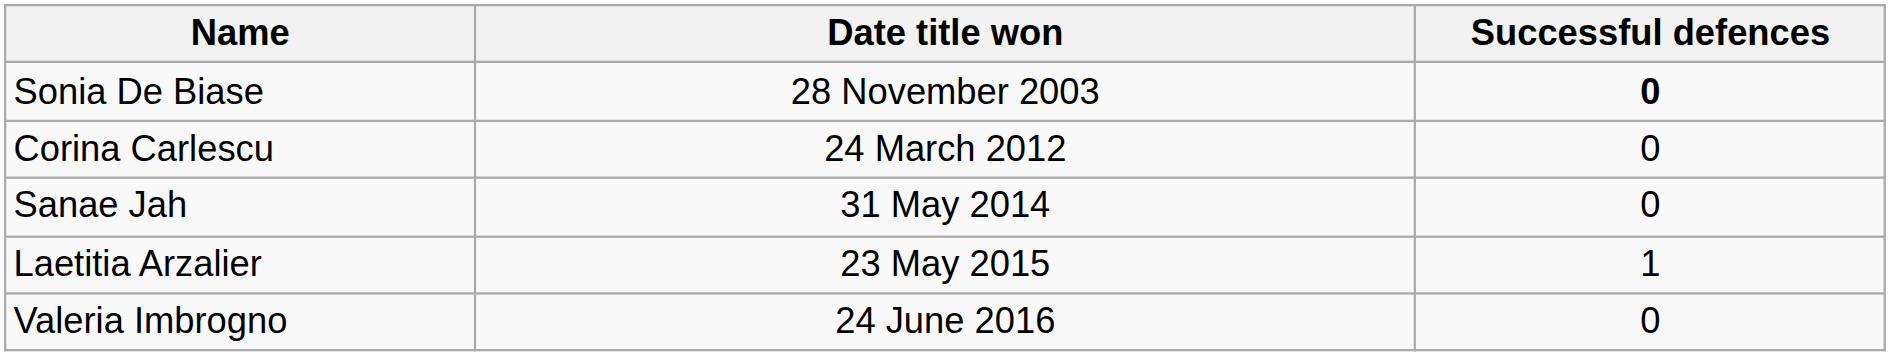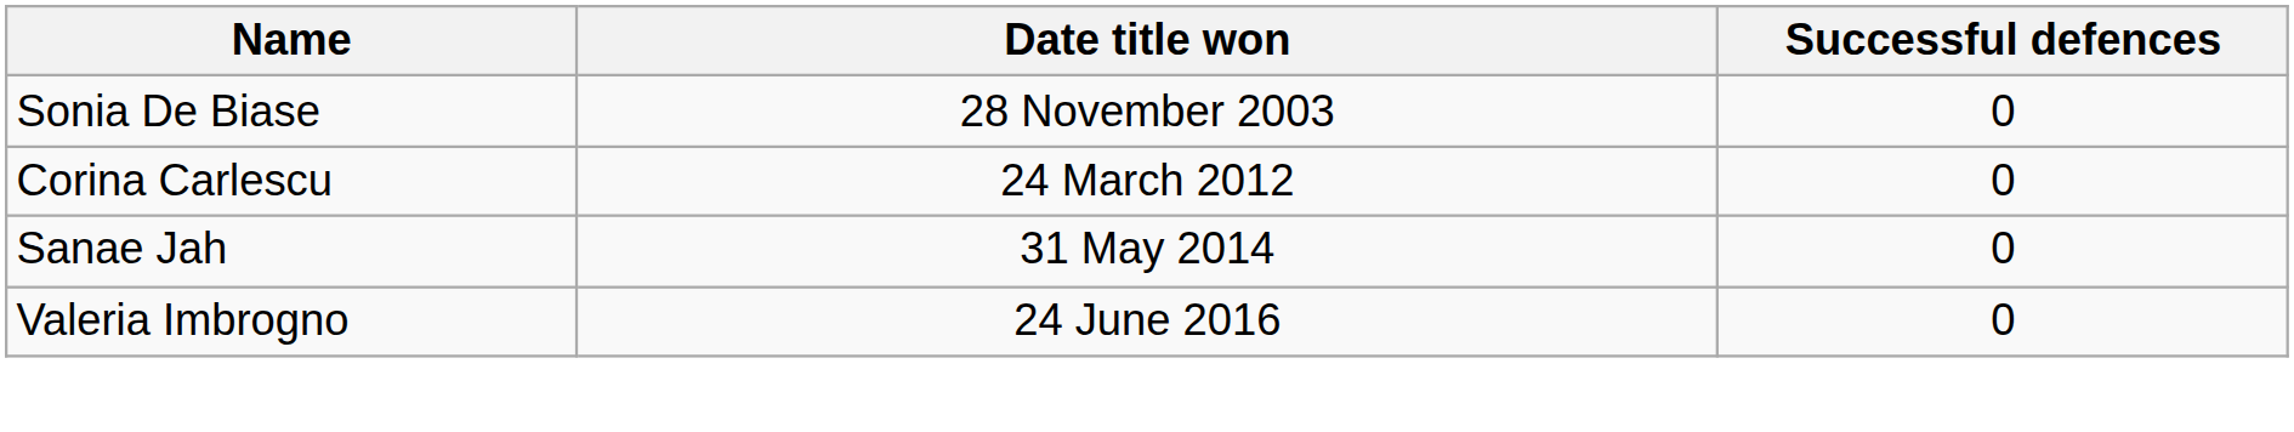 <table class="wikitable" style="text-align:center">
 <tr>
 <th style="width:20%;">Name</th>
 <th style="width:40%;">Date title won</th>
 <th style="width:20%;">Successful defences</th>
 </tr>
 <tr>
 <td align=left> Sonia De Biase</td>
 <td>28 November 2003</td>
-<td><strong>0</strong></td>
+<td>0</td>
 </tr>
 <tr>
 <td align=left> Corina Carlescu</td>
 <td>24 March 2012</td>
 <td>0</td>
 </tr>
 <tr>
 <td align=left> Sanae Jah</td>
 <td>31 May 2014</td>
 <td>0</td>
 </tr>
 <tr>
-<td align=left> Laetitia Arzalier</td>
-<td>23 May 2015</td>
-<td>1</td>
-</tr>
-<tr>
 <td align=left> Valeria Imbrogno</td>
 <td>24 June 2016</td>
 <td>0</td>
 </tr>
 </table>
